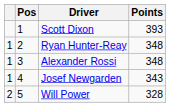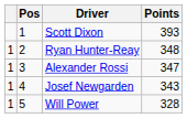 <table class="wikitable" style="font-size: 95%;">
 <tr>
 <th></th>
 <th>Pos</th>
 <th>Driver</th>
 <th>Points</th>
 </tr>
 <tr>
 <td align="left"></td>
 <td>1</td>
 <td> <a href='#'>Scott Dixon</a></td>
 <td align="right">393</td>
 </tr>
 <tr>
 <td align="left"> 1</td>
 <td>2</td>
 <td> <a href='#'>Ryan Hunter-Reay</a></td>
 <td align="right">348</td>
 </tr>
 <tr>
 <td align="left"> 1</td>
 <td>3</td>
 <td> <a href='#'>Alexander Rossi</a></td>
-<td align="right">348</td>
+<td align="right">347</td>
 </tr>
 <tr>
 <td align="left"> 1</td>
 <td>4</td>
 <td> <a href='#'>Josef Newgarden</a></td>
 <td align="right">343</td>
 </tr>
 <tr>
-<td align="left"> 2</td>
+<td align="left"> 1</td>
 <td>5</td>
 <td> <a href='#'>Will Power</a></td>
 <td align="right">328</td>
 </tr>
 </table>
